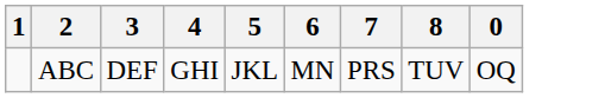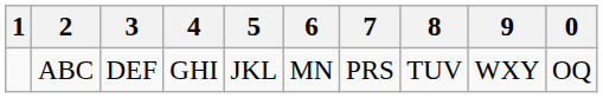 <table class="wikitable">
 <tr>
 <th>1</th>
 <th>2</th>
 <th>3</th>
 <th>4</th>
 <th>5</th>
 <th>6</th>
 <th>7</th>
 <th>8</th>
+<th>9</th>
 <th>0</th>
 </tr>
 <tr>
 <td></td>
 <td>ABC</td>
 <td>DEF</td>
 <td>GHI</td>
 <td>JKL</td>
 <td>MN</td>
 <td>PRS</td>
 <td>TUV</td>
+<td>WXY</td>
 <td>OQ</td>
 </tr>
 </table>
